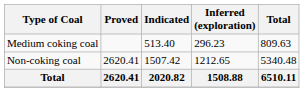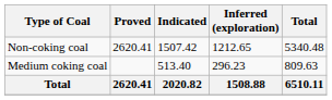 <table class="wikitable">
 <tr>
 <th>Type of Coal</th>
 <th>Proved</th>
 <th>Indicated</th>
 <th>Inferred<br>(exploration)</th>
 <th>Total</th>
 </tr>
 <tr>
+<td>Non-coking coal</td>
+<td>2620.41</td>
+<td>1507.42</td>
+<td>1212.65</td>
+<td>5340.48</td>
+</tr>
+<tr>
 <td>Medium coking coal</td>
 <td></td>
 <td>513.40</td>
 <td>296.23</td>
 <td>809.63</td>
-</tr>
-<tr>
-<td>Non-coking coal</td>
-<td>2620.41</td>
-<td>1507.42</td>
-<td>1212.65</td>
-<td>5340.48</td>
 </tr>
 <tr>
 <th>Total</th>
 <th>2620.41</th>
 <th>2020.82</th>
 <th>1508.88</th>
 <th>6510.11</th>
 </tr>
 <tr>
 </tr>
 </table>
